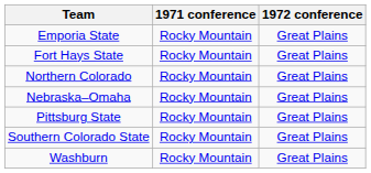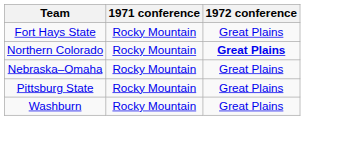 <table class="wikitable sortable">
 <tr>
 <th>Team</th>
 <th>1971 conference</th>
 <th>1972 conference</th>
-</tr>
-<tr style="text-align:center;">
-<td><a href='#'>Emporia State</a></td>
-<td><a href='#'>Rocky Mountain</a></td>
-<td><a href='#'>Great Plains</a></td>
 </tr>
 <tr style="text-align:center;">
 <td><a href='#'>Fort Hays State</a></td>
 <td><a href='#'>Rocky Mountain</a></td>
 <td><a href='#'>Great Plains</a></td>
 </tr>
 <tr style="text-align:center;">
 <td><a href='#'>Northern Colorado</a></td>
 <td><a href='#'>Rocky Mountain</a></td>
-<td><a href='#'>Great Plains</a></td>
+<td><strong><a href='#'>Great Plains</a></strong></td>
 </tr>
 <tr style="text-align:center;">
 <td><a href='#'>Nebraska–Omaha</a></td>
 <td><a href='#'>Rocky Mountain</a></td>
 <td><a href='#'>Great Plains</a></td>
 </tr>
 <tr style="text-align:center;">
 <td><a href='#'>Pittsburg State</a></td>
 <td><a href='#'>Rocky Mountain</a></td>
 <td><a href='#'>Great Plains</a></td>
 </tr>
 <tr style="text-align:center;">
-<td><a href='#'>Southern Colorado State</a></td>
-<td><a href='#'>Rocky Mountain</a></td>
-<td><a href='#'>Great Plains</a></td>
-</tr>
-<tr style="text-align:center;">
 <td><a href='#'>Washburn</a></td>
 <td><a href='#'>Rocky Mountain</a></td>
 <td><a href='#'>Great Plains</a></td>
 </tr>
 </table>
